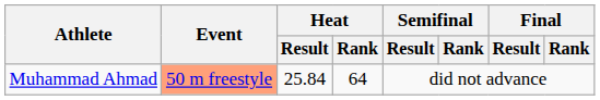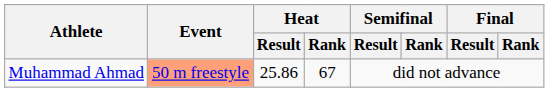 <table class="wikitable" style="font-size:90%;">
 <tr>
 <th rowspan="2">Athlete</th>
 <th rowspan="2">Event</th>
 <th colspan="2">Heat</th>
 <th colspan="2">Semifinal</th>
 <th colspan="2">Final</th>
 </tr>
 <tr style="font-size:95%">
 <th>Result</th>
 <th>Rank</th>
 <th>Result</th>
 <th>Rank</th>
 <th>Result</th>
 <th>Rank</th>
 </tr>
 <tr align=center>
 <td align=left><a href='#'>Muhammad Ahmad</a></td>
 <td align=left style="background: lightsalmon;"><a href='#'>50 m freestyle</a></td>
-<td>25.84</td>
-<td>64</td>
+<td>25.86</td>
+<td>67</td>
 <td colspan=4>did not advance</td>
 </tr>
 </table>
